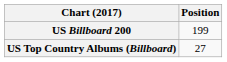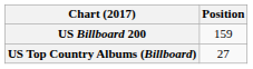 <table class="wikitable sortable plainrowheaders" style="text-align:center">
 <tr>
 <th scope="col">Chart (2017)</th>
 <th scope="col">Position</th>
 </tr>
 <tr>
 <th scope="row">US <em>Billboard</em> 200</th>
-<td>199</td>
+<td>159</td>
 </tr>
 <tr>
 <th scope="row">US Top Country Albums (<em>Billboard</em>)</th>
 <td>27</td>
 </tr>
 </table>
